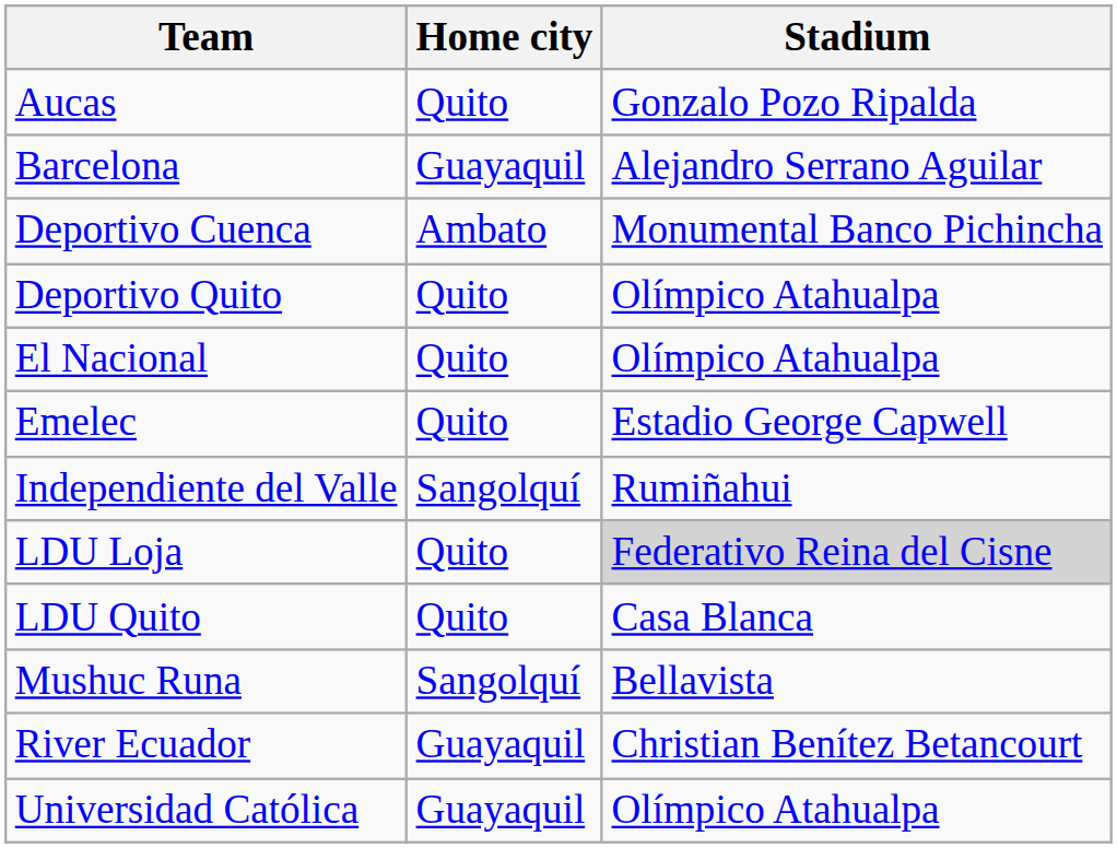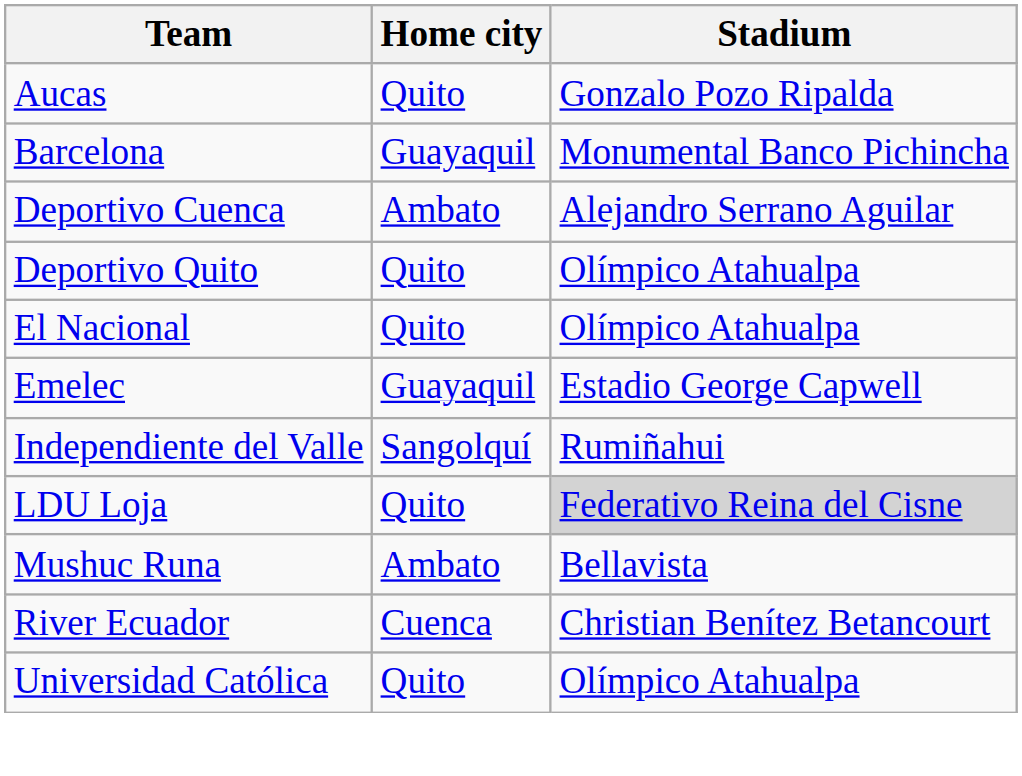 <table class="wikitable sortable">
 <tr>
 <th>Team</th>
 <th>Home city</th>
 <th>Stadium</th>
 </tr>
 <tr>
 <td><a href='#'>Aucas</a></td>
 <td><a href='#'>Quito</a></td>
 <td><a href='#'>Gonzalo Pozo Ripalda</a></td>
 </tr>
 <tr>
 <td><a href='#'>Barcelona</a></td>
 <td><a href='#'>Guayaquil</a></td>
-<td><a href='#'>Alejandro Serrano Aguilar</a></td>
+<td><a href='#'>Monumental Banco Pichincha</a></td>
 </tr>
 <tr>
 <td><a href='#'>Deportivo Cuenca</a></td>
 <td><a href='#'>Ambato</a></td>
-<td><a href='#'>Monumental Banco Pichincha</a></td>
+<td><a href='#'>Alejandro Serrano Aguilar</a></td>
 </tr>
 <tr>
 <td><a href='#'>Deportivo Quito</a></td>
 <td><a href='#'>Quito</a></td>
 <td><a href='#'>Olímpico Atahualpa</a></td>
 </tr>
 <tr>
 <td><a href='#'>El Nacional</a></td>
 <td><a href='#'>Quito</a></td>
 <td><a href='#'>Olímpico Atahualpa</a></td>
 </tr>
 <tr>
 <td><a href='#'>Emelec</a></td>
-<td><a href='#'>Quito</a></td>
+<td><a href='#'>Guayaquil</a></td>
 <td><a href='#'>Estadio George Capwell</a></td>
 </tr>
 <tr>
 <td><a href='#'>Independiente del Valle</a></td>
 <td><a href='#'>Sangolquí</a></td>
 <td><a href='#'>Rumiñahui</a></td>
 </tr>
 <tr>
 <td><a href='#'>LDU Loja</a></td>
 <td><a href='#'>Quito</a></td>
 <td style="background: lightgrey;"><a href='#'>Federativo Reina del Cisne</a></td>
 </tr>
 <tr>
-<td><a href='#'>LDU Quito</a></td>
-<td><a href='#'>Quito</a></td>
-<td><a href='#'>Casa Blanca</a></td>
-</tr>
-<tr>
 <td><a href='#'>Mushuc Runa</a></td>
-<td><a href='#'>Sangolquí</a></td>
+<td><a href='#'>Ambato</a></td>
 <td><a href='#'>Bellavista</a></td>
 </tr>
 <tr>
 <td><a href='#'>River Ecuador</a></td>
-<td><a href='#'>Guayaquil</a></td>
+<td><a href='#'>Cuenca</a></td>
 <td><a href='#'>Christian Benítez Betancourt</a></td>
 </tr>
 <tr>
 <td><a href='#'>Universidad Católica</a></td>
-<td><a href='#'>Guayaquil</a></td>
+<td><a href='#'>Quito</a></td>
 <td><a href='#'>Olímpico Atahualpa</a></td>
 </tr>
 </table>
